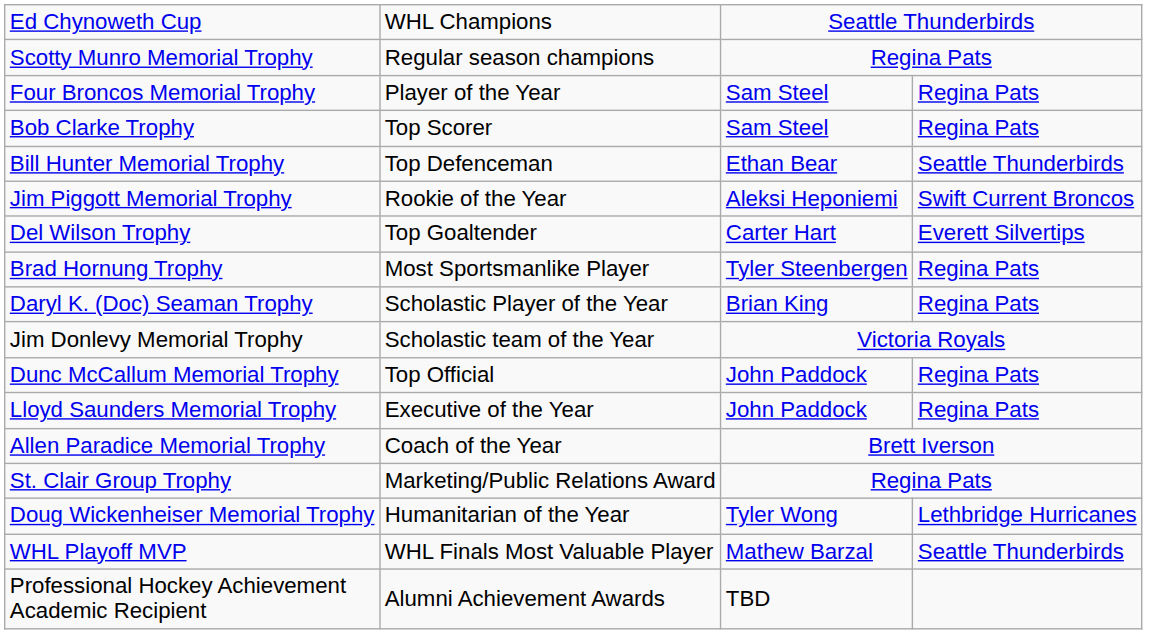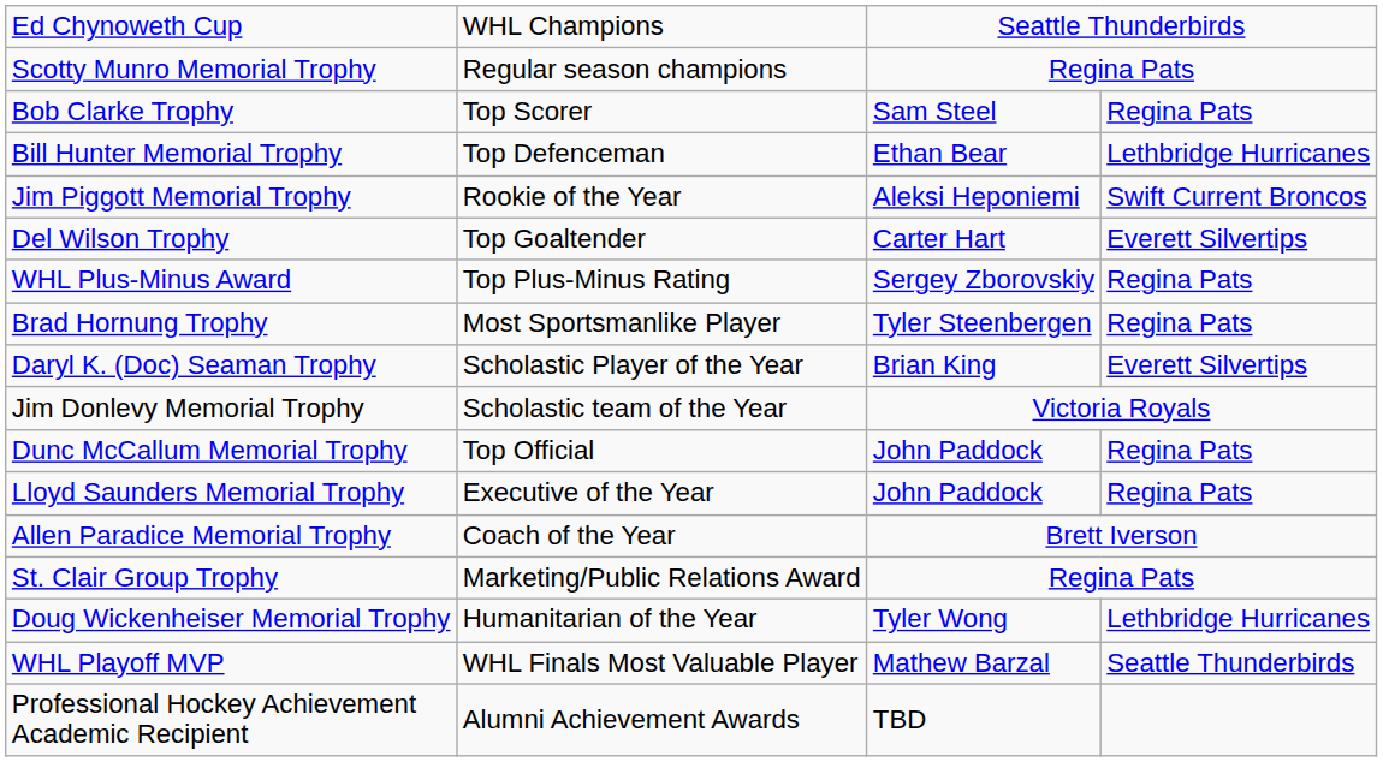 <table class="wikitable">
 <tr>
 <td><a href='#'>Ed Chynoweth Cup</a></td>
 <td>WHL Champions</td>
 <td colspan="2" style="text-align:center;"><a href='#'>Seattle Thunderbirds</a></td>
 </tr>
 <tr>
 <td><a href='#'>Scotty Munro Memorial Trophy</a></td>
 <td>Regular season champions</td>
 <td colspan="2" style="text-align:center;"><a href='#'>Regina Pats</a></td>
 </tr>
 <tr>
-<td><a href='#'>Four Broncos Memorial Trophy</a></td>
-<td>Player of the Year</td>
-<td><a href='#'>Sam Steel</a></td>
-<td><a href='#'>Regina Pats</a></td>
-</tr>
-<tr>
 <td><a href='#'>Bob Clarke Trophy</a></td>
 <td>Top Scorer</td>
 <td><a href='#'>Sam Steel</a></td>
 <td><a href='#'>Regina Pats</a></td>
 </tr>
 <tr>
 <td><a href='#'>Bill Hunter Memorial Trophy</a></td>
 <td>Top Defenceman</td>
 <td><a href='#'>Ethan Bear</a></td>
-<td><a href='#'>Seattle Thunderbirds</a></td>
+<td><a href='#'>Lethbridge Hurricanes</a></td>
 </tr>
 <tr>
 <td><a href='#'>Jim Piggott Memorial Trophy</a></td>
 <td>Rookie of the Year</td>
 <td><a href='#'>Aleksi Heponiemi</a></td>
 <td><a href='#'>Swift Current Broncos</a></td>
 </tr>
 <tr>
 <td><a href='#'>Del Wilson Trophy</a></td>
 <td>Top Goaltender</td>
 <td><a href='#'>Carter Hart</a></td>
 <td><a href='#'>Everett Silvertips</a></td>
 </tr>
 <tr>
+<td><a href='#'>WHL Plus-Minus Award</a></td>
+<td>Top Plus-Minus Rating</td>
+<td><a href='#'>Sergey Zborovskiy</a></td>
+<td><a href='#'>Regina Pats</a></td>
+</tr>
+<tr>
 <td><a href='#'>Brad Hornung Trophy</a></td>
 <td>Most Sportsmanlike Player</td>
 <td><a href='#'>Tyler Steenbergen</a></td>
 <td><a href='#'>Regina Pats</a></td>
 </tr>
 <tr>
 <td><a href='#'>Daryl K. (Doc) Seaman Trophy</a></td>
 <td>Scholastic Player of the Year</td>
 <td><a href='#'>Brian King</a></td>
-<td><a href='#'>Regina Pats</a></td>
+<td><a href='#'>Everett Silvertips</a></td>
 </tr>
 <tr>
 <td>Jim Donlevy Memorial Trophy</td>
 <td>Scholastic team of the Year</td>
 <td colspan="2" style="text-align:center;"><a href='#'>Victoria Royals</a></td>
 </tr>
 <tr>
 <td><a href='#'>Dunc McCallum Memorial Trophy</a></td>
 <td>Top Official</td>
 <td><a href='#'>John Paddock</a></td>
 <td><a href='#'>Regina Pats</a></td>
 </tr>
 <tr>
 <td><a href='#'>Lloyd Saunders Memorial Trophy</a></td>
 <td>Executive of the Year</td>
 <td><a href='#'>John Paddock</a></td>
 <td><a href='#'>Regina Pats</a></td>
 </tr>
 <tr>
 <td><a href='#'>Allen Paradice Memorial Trophy</a></td>
 <td>Coach of the Year</td>
 <td colspan="2" style="text-align:center;"><a href='#'>Brett Iverson</a></td>
 </tr>
 <tr>
 <td><a href='#'>St. Clair Group Trophy</a></td>
 <td>Marketing/Public Relations Award</td>
 <td colspan="2" style="text-align:center;"><a href='#'>Regina Pats</a></td>
 </tr>
 <tr>
 <td><a href='#'>Doug Wickenheiser Memorial Trophy</a></td>
 <td>Humanitarian of the Year</td>
 <td><a href='#'>Tyler Wong</a></td>
 <td><a href='#'>Lethbridge Hurricanes</a></td>
 </tr>
 <tr>
 <td><a href='#'>WHL Playoff MVP</a></td>
 <td>WHL Finals Most Valuable Player</td>
 <td><a href='#'>Mathew Barzal</a></td>
 <td><a href='#'>Seattle Thunderbirds</a></td>
 </tr>
 <tr>
 <td>Professional Hockey Achievement<br>Academic Recipient</td>
 <td>Alumni Achievement Awards</td>
 <td>TBD</td>
 </tr>
 </table>
